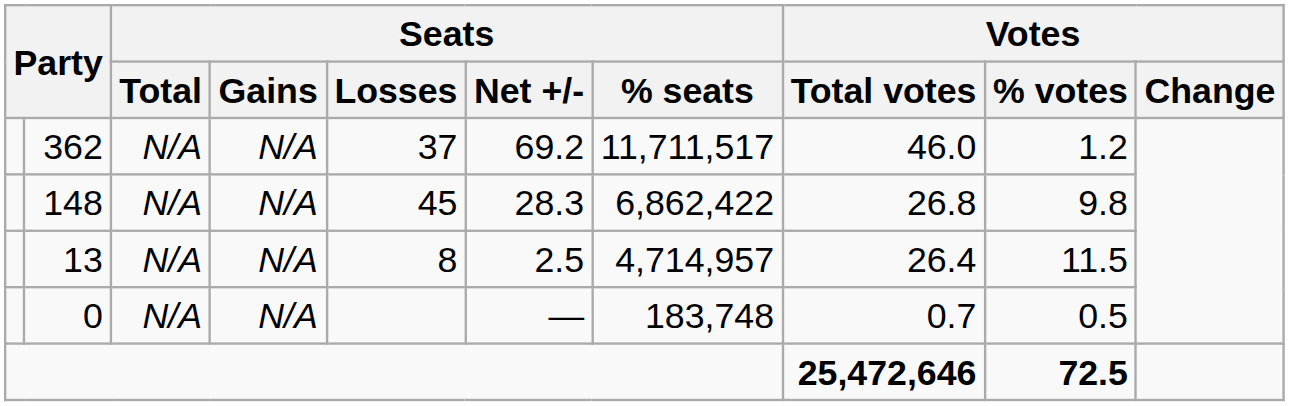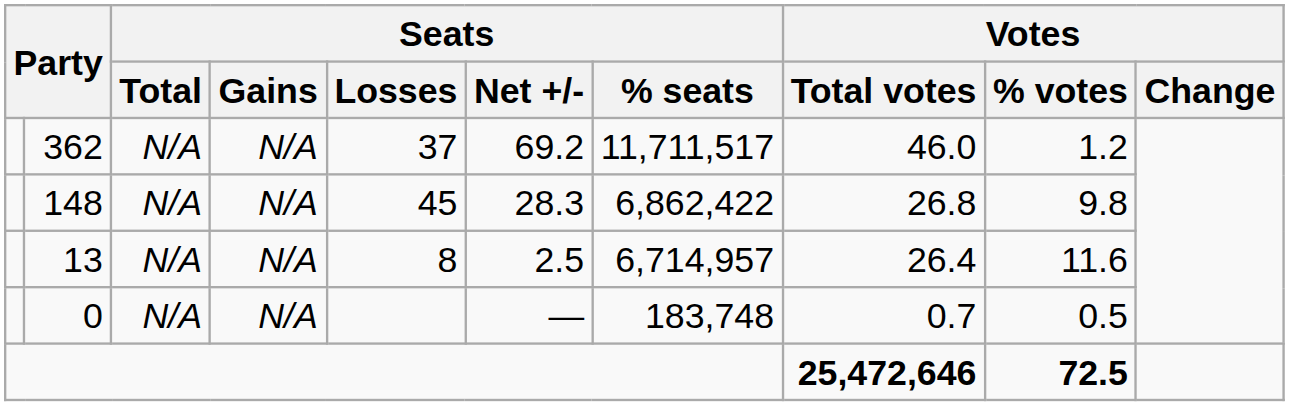 <table class="wikitable" style="text-align:right; font-size:95%;">
 <tr>
 <th colspan="2" rowspan="2">Party</th>
 <th colspan="5">Seats</th>
 <th colspan="3">Votes</th>
 </tr>
 <tr>
 <th>Total</th>
 <th>Gains</th>
 <th>Losses</th>
 <th>Net +/-</th>
 <th>% seats</th>
 <th>Total votes</th>
 <th>% votes</th>
 <th>Change</th>
 </tr>
 <tr>
 <td></td>
 <td align=“right”>362</td>
 <td align=“right”><em>N/A</em></td>
 <td align=“right”><em>N/A</em></td>
 <td align=“right”>37</td>
 <td align=“right”>69.2</td>
 <td align=“right”>11,711,517</td>
 <td align=“right”>46.0</td>
 <td align=“right”>1.2</td>
 </tr>
 <tr>
 <td></td>
 <td align=“right”>148</td>
 <td align=“right”><em>N/A</em></td>
 <td align=“right”><em>N/A</em></td>
 <td align=“right”>45</td>
 <td align=“right”>28.3</td>
 <td align=“right”>6,862,422</td>
 <td align=“right”>26.8</td>
 <td align=“right”>9.8</td>
 </tr>
 <tr>
 <td></td>
 <td align=“right”>13</td>
 <td align=“right”><em>N/A</em></td>
 <td align=“right”><em>N/A</em></td>
 <td align=“right”>8</td>
 <td align=“right”>2.5</td>
-<td align=“right”>4,714,957</td>
+<td align=“right”>6,714,957</td>
 <td align=“right”>26.4</td>
-<td align=“right”>11.5</td>
+<td align=“right”>11.6</td>
 </tr>
 <tr>
 <td></td>
 <td align=“right”>0</td>
 <td align=“right”><em>N/A</em></td>
 <td align=“right”><em>N/A</em></td>
 <td align="right"></td>
 <td align=“right”>—</td>
 <td align=“right”>183,748</td>
 <td align=“right”>0.7</td>
 <td align=“right”>0.5</td>
 </tr>
 <tr>
 <td colspan="7" rowspan="1" style="text-align:right"></td>
 <td align=“right”><strong>25,472,646</strong></td>
 <td align=“right”><strong>72.5</strong></td>
 <td align=“right”></td>
 </tr>
 </table>
